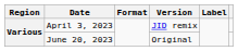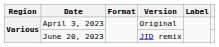 <table class="wikitable plainrowheaders">
 <tr>
 <th scope="col">Region</th>
 <th scope="col">Date</th>
 <th scope="col">Format</th>
 <th scope="col">Version</th>
 <th scope="col">Label</th>
 <th scope="col"></th>
 </tr>
 <tr>
 <th scope="row" rowspan="2">Various</th>
 <td>April 3, 2023</td>
 <td rowspan="2"></td>
-<td><a href='#'>JID</a> remix</td>
+<td>Original</td>
 <td rowspan="2"></td>
 <td style="text-align:center"></td>
 </tr>
 <tr>
 <td>June 20, 2023</td>
-<td>Original</td>
+<td><a href='#'>JID</a> remix</td>
 <td style="text-align:center"></td>
 </tr>
 </table>
